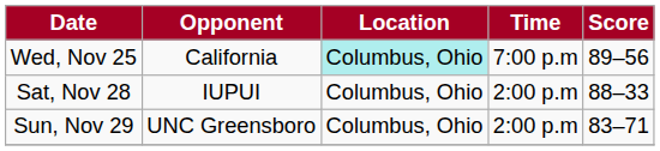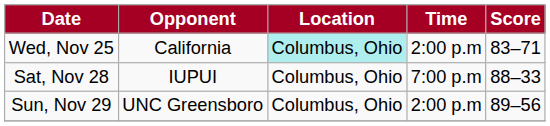 <table class="wikitable" style="text-align:center">
 <tr>
 <th style="background:#A50024;color:white;">Date</th>
 <th style="background:#A50024;color:white;">Opponent</th>
 <th style="background:#A50024;color:white;">Location</th>
 <th style="background:#A50024;color:white;">Time</th>
 <th style="background:#A50024;color:white;">Score</th>
 </tr>
 <tr>
 <td>Wed, Nov 25</td>
 <td>California</td>
 <td style="background: paleturquoise;">Columbus, Ohio</td>
-<td>7:00 p.m</td>
-<td>89–56</td>
+<td>2:00 p.m</td>
+<td>83–71</td>
 </tr>
 <tr>
 <td>Sat, Nov 28</td>
 <td>IUPUI</td>
 <td>Columbus, Ohio</td>
-<td>2:00 p.m</td>
+<td>7:00 p.m</td>
 <td>88–33</td>
 </tr>
 <tr>
 <td>Sun, Nov 29</td>
 <td>UNC Greensboro</td>
 <td>Columbus, Ohio</td>
 <td>2:00 p.m</td>
-<td>83–71</td>
+<td>89–56</td>
 </tr>
 <tr align="center">
 </tr>
 </table>
